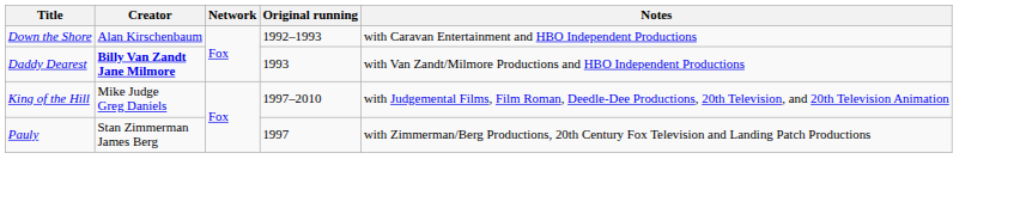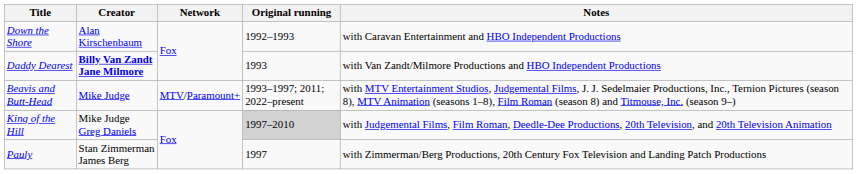 <table class="wikitable sortable">
 <tr>
 <th>Title</th>
 <th>Creator</th>
 <th>Network</th>
 <th>Original running</th>
 <th>Notes</th>
 </tr>
 <tr>
 <td><em><a href='#'>Down the Shore</a></em></td>
 <td><a href='#'>Alan Kirschenbaum</a></td>
 <td rowspan="2"><a href='#'>Fox</a></td>
 <td>1992–1993</td>
 <td>with Caravan Entertainment and <a href='#'>HBO Independent Productions</a></td>
 </tr>
 <tr>
 <td><em><a href='#'>Daddy Dearest</a></em></td>
 <td><strong><a href='#'>Billy Van Zandt</a><br><a href='#'>Jane Milmore</a></strong></td>
 <td>1993</td>
 <td>with Van Zandt/Milmore Productions and <a href='#'>HBO Independent Productions</a></td>
 </tr>
 <tr>
+<td><em><a href='#'>Beavis and Butt-Head</a></em></td>
+<td><a href='#'>Mike Judge</a></td>
+<td><a href='#'>MTV</a>/<a href='#'>Paramount+</a></td>
+<td>1993–1997; 2011; 2022–present</td>
+<td>with <a href='#'>MTV Entertainment Studios</a>, <a href='#'>Judgemental Films</a>, J. J. Sedelmaier Productions, Inc., Ternion Pictures (season 8), <a href='#'>MTV Animation</a> (seasons 1–8), <a href='#'>Film Roman</a> (season 8) and <a href='#'>Titmouse, Inc.</a> (season 9–)</td>
+</tr>
+<tr>
 <td><em><a href='#'>King of the Hill</a></em></td>
 <td>Mike Judge<br><a href='#'>Greg Daniels</a></td>
 <td rowspan="2"><a href='#'>Fox</a></td>
-<td>1997–2010</td>
+<td style="background: lightgrey;">1997–2010</td>
 <td>with <a href='#'>Judgemental Films</a>, <a href='#'>Film Roman</a>, <a href='#'>Deedle-Dee Productions</a>, <a href='#'>20th Television</a>, and <a href='#'>20th Television Animation</a></td>
 </tr>
 <tr>
 <td><em><a href='#'>Pauly</a></em></td>
 <td>Stan Zimmerman<br>James Berg</td>
 <td>1997</td>
 <td>with Zimmerman/Berg Productions, 20th Century Fox Television and Landing Patch Productions</td>
 </tr>
 </table>
